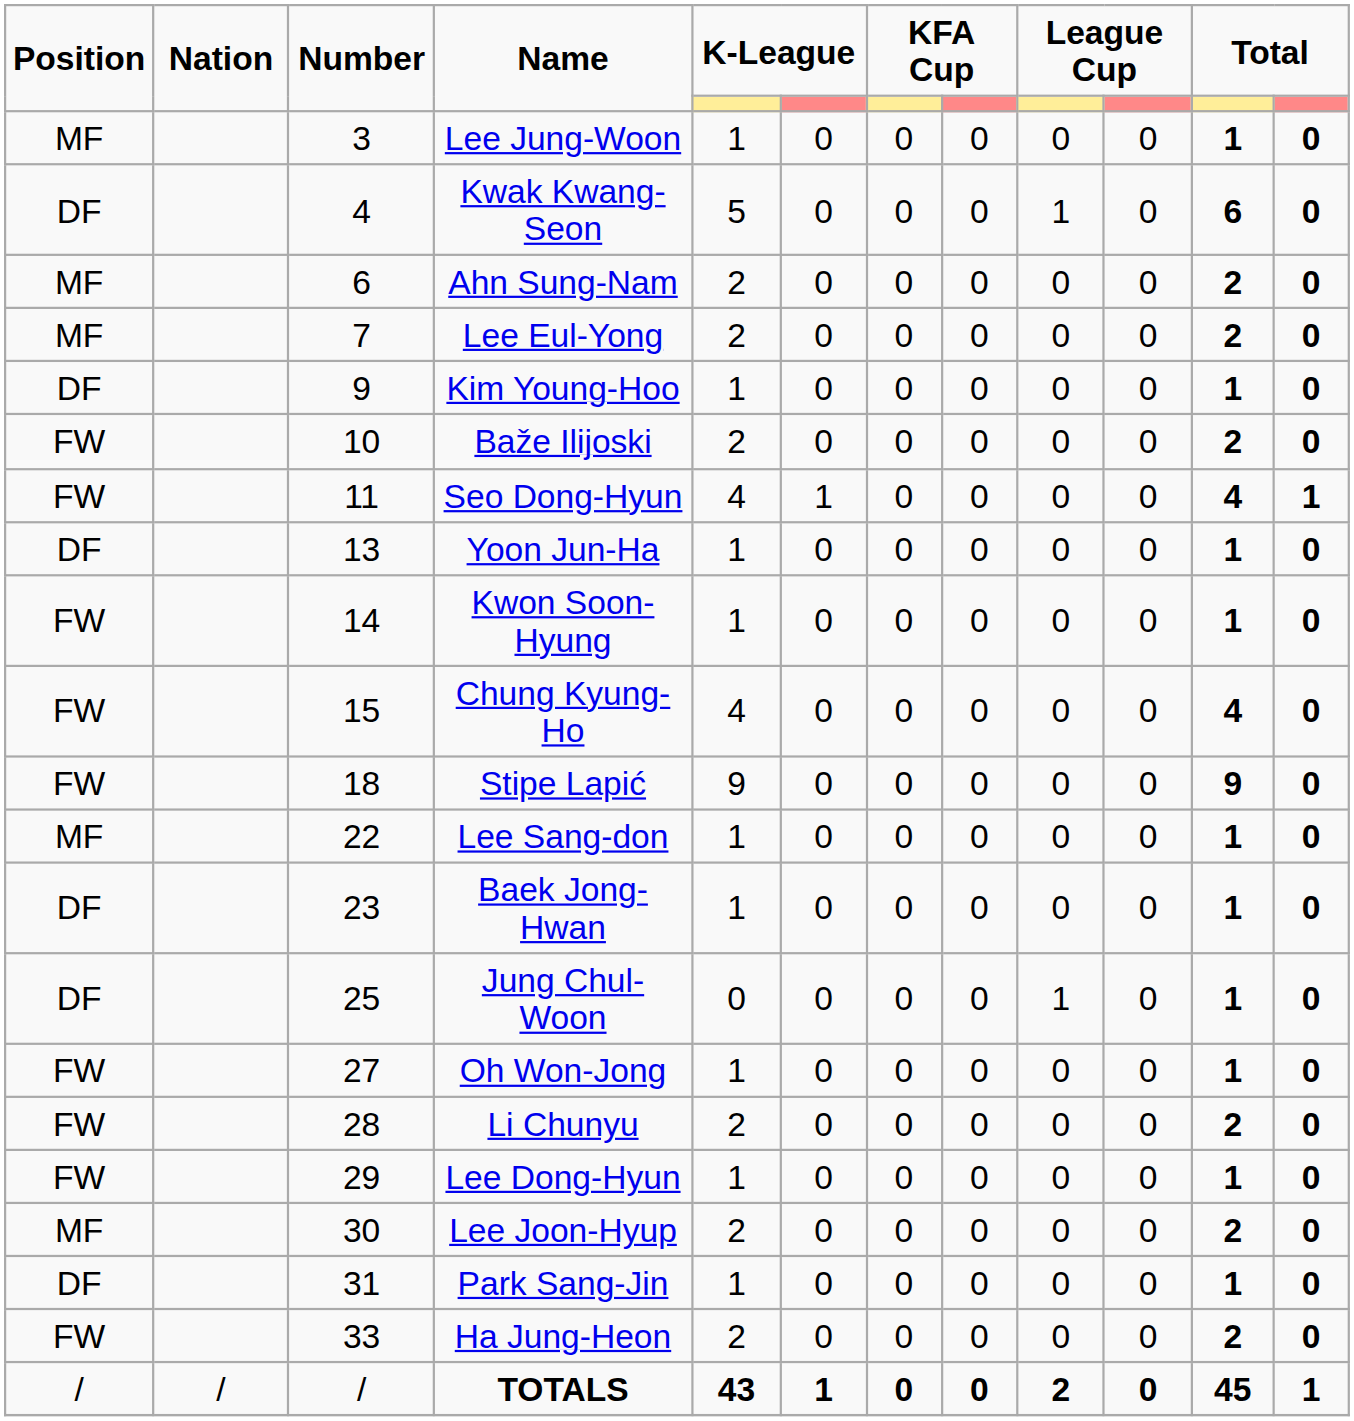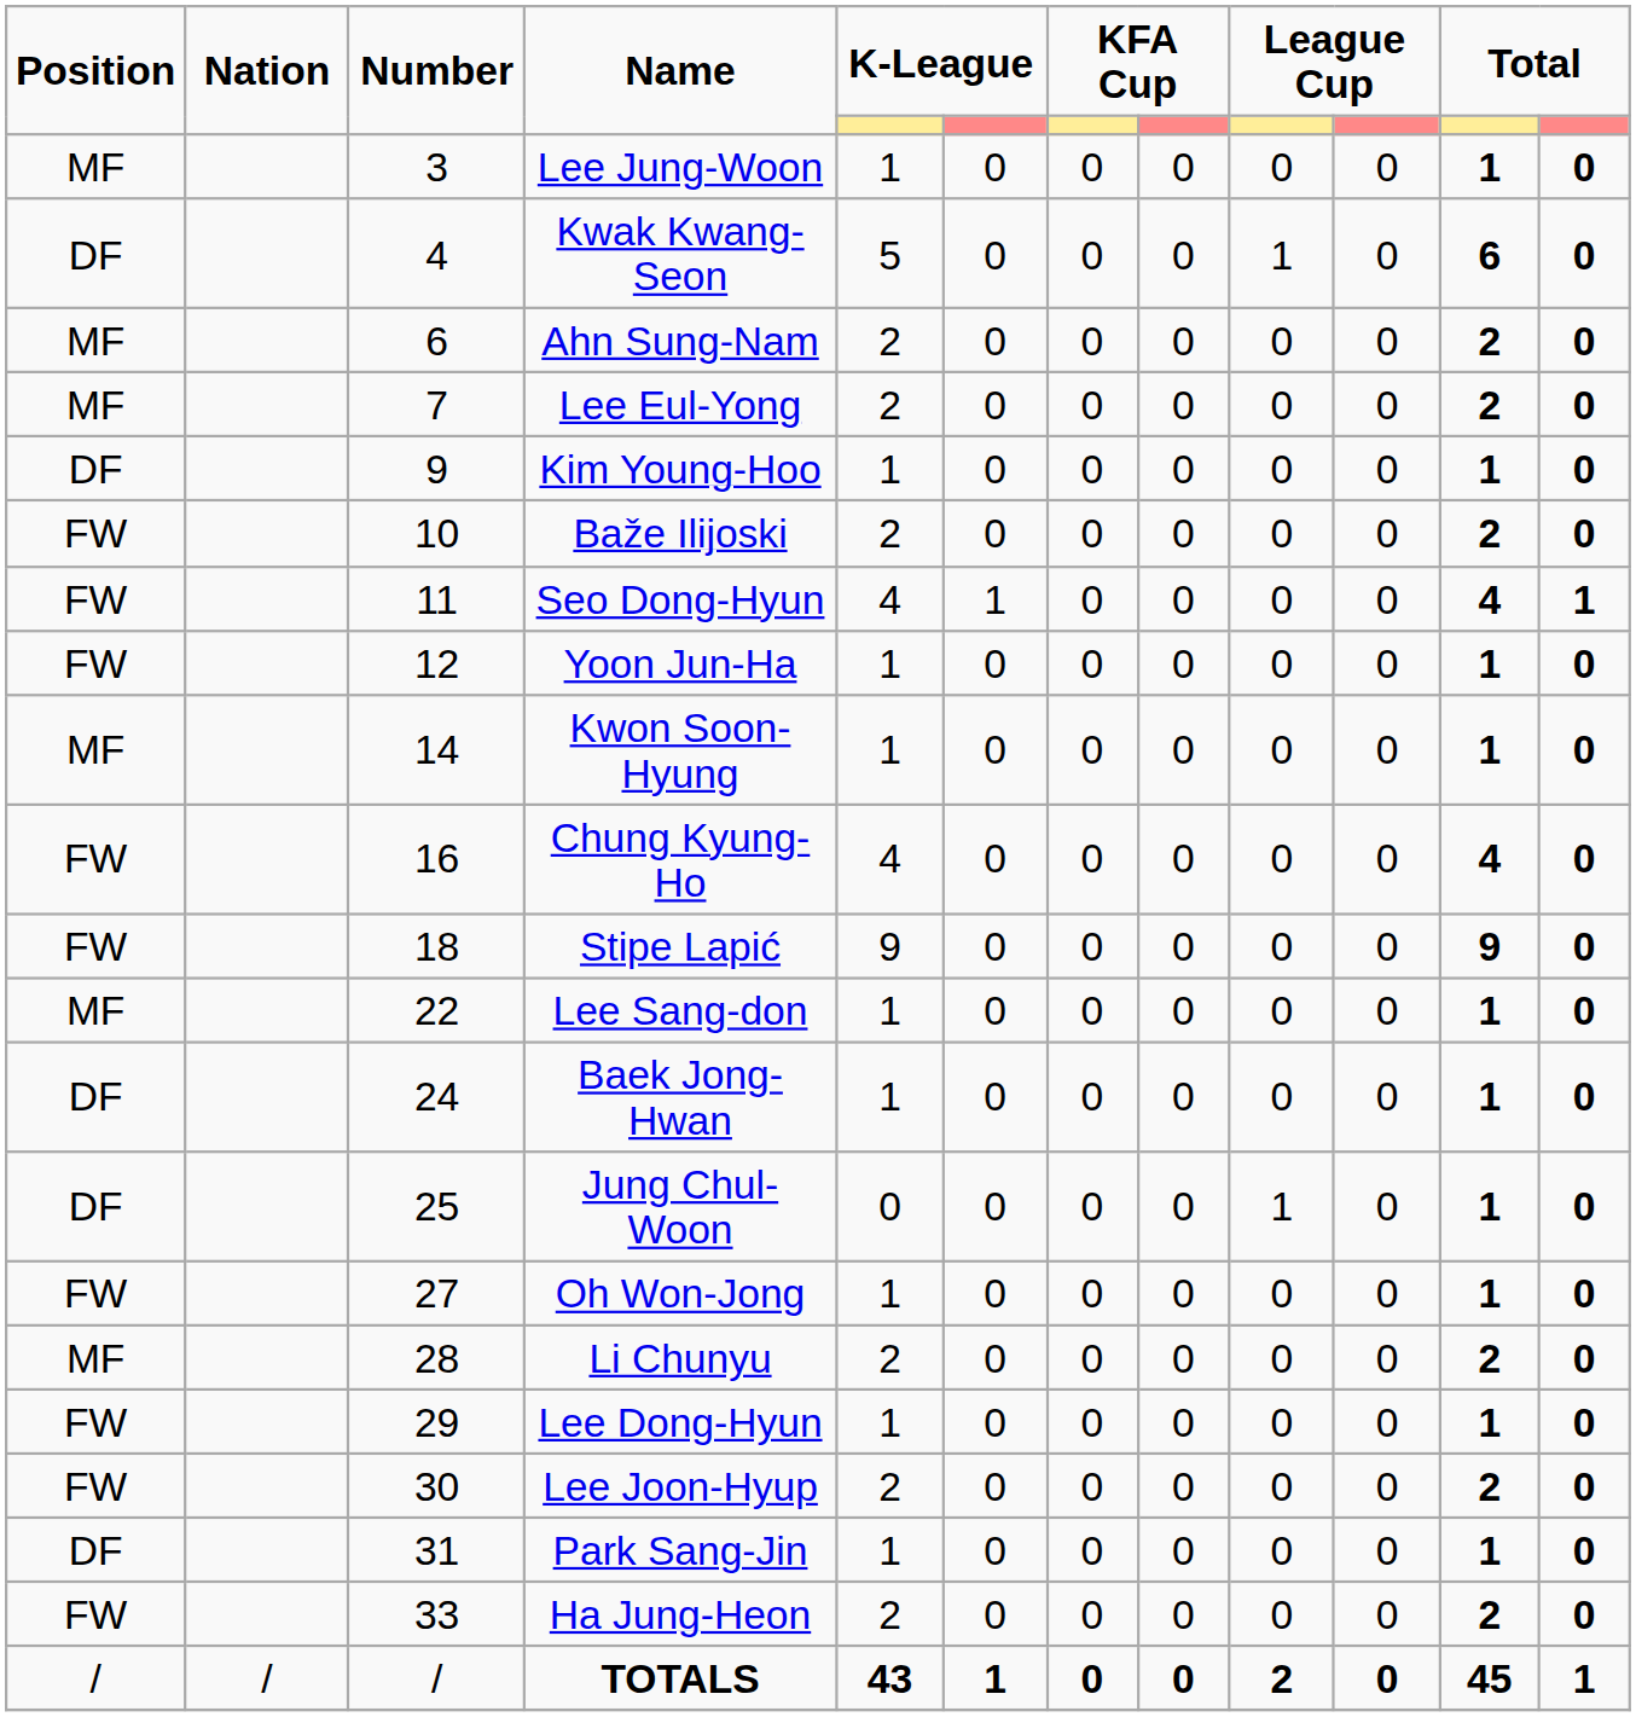 <table class="wikitable" style="font-size: 95%; text-align: center;">
 <tr>
 <td rowspan="2" width="60" align="center"><strong>Position</strong></td>
 <td rowspan="2" width="60" align="center"><strong>Nation</strong></td>
 <td rowspan="2" width="60" align="center"><strong>Number</strong></td>
 <td rowspan="2" width="150" align="center"><strong>Name</strong></td>
 <td colspan="2" width="80" align="center"><strong>K-League</strong></td>
 <td colspan="2" width="80" align="center"><strong>KFA Cup</strong></td>
 <td colspan="2" width="80" align="center"><strong>League Cup</strong></td>
 <td colspan="2" width="80" align="center"><strong>Total</strong></td>
 </tr>
 <tr>
 <th width="40" style="background: #FFEE99"></th>
 <th width="40" style="background: #FF8888"></th>
 <th width="40" style="background: #FFEE99"></th>
 <th width="40" style="background: #FF8888"></th>
 <th width="40" style="background: #FFEE99"></th>
 <th width="40" style="background: #FF8888"></th>
 <th width="40" style="background: #FFEE99"></th>
 <th width="40" style="background: #FF8888"></th>
 </tr>
 <tr>
 <td>MF</td>
 <td></td>
 <td>3</td>
 <td><a href='#'>Lee Jung-Woon</a></td>
 <td>1</td>
 <td>0</td>
 <td>0</td>
 <td>0</td>
 <td>0</td>
 <td>0</td>
 <td><strong>1</strong></td>
 <td><strong>0</strong></td>
 </tr>
 <tr>
 <td>DF</td>
 <td></td>
 <td>4</td>
 <td><a href='#'>Kwak Kwang-Seon</a></td>
 <td>5</td>
 <td>0</td>
 <td>0</td>
 <td>0</td>
 <td>1</td>
 <td>0</td>
 <td><strong>6</strong></td>
 <td><strong>0</strong></td>
 </tr>
 <tr>
 <td>MF</td>
 <td></td>
 <td>6</td>
 <td><a href='#'>Ahn Sung-Nam</a></td>
 <td>2</td>
 <td>0</td>
 <td>0</td>
 <td>0</td>
 <td>0</td>
 <td>0</td>
 <td><strong>2</strong></td>
 <td><strong>0</strong></td>
 </tr>
 <tr>
 <td>MF</td>
 <td></td>
 <td>7</td>
 <td><a href='#'>Lee Eul-Yong</a></td>
 <td>2</td>
 <td>0</td>
 <td>0</td>
 <td>0</td>
 <td>0</td>
 <td>0</td>
 <td><strong>2</strong></td>
 <td><strong>0</strong></td>
 </tr>
 <tr>
 <td>DF</td>
 <td></td>
 <td>9</td>
 <td><a href='#'>Kim Young-Hoo</a></td>
 <td>1</td>
 <td>0</td>
 <td>0</td>
 <td>0</td>
 <td>0</td>
 <td>0</td>
 <td><strong>1</strong></td>
 <td><strong>0</strong></td>
 </tr>
 <tr>
 <td>FW</td>
 <td></td>
 <td>10</td>
 <td><a href='#'>Baže Ilijoski</a></td>
 <td>2</td>
 <td>0</td>
 <td>0</td>
 <td>0</td>
 <td>0</td>
 <td>0</td>
 <td><strong>2</strong></td>
 <td><strong>0</strong></td>
 </tr>
 <tr>
 <td>FW</td>
 <td></td>
 <td>11</td>
 <td><a href='#'>Seo Dong-Hyun</a></td>
 <td>4</td>
 <td>1</td>
 <td>0</td>
 <td>0</td>
 <td>0</td>
 <td>0</td>
 <td><strong>4</strong></td>
 <td><strong>1</strong></td>
 </tr>
 <tr>
-<td>DF</td>
+<td>FW</td>
 <td></td>
-<td>13</td>
+<td>12</td>
 <td><a href='#'>Yoon Jun-Ha</a></td>
 <td>1</td>
 <td>0</td>
 <td>0</td>
 <td>0</td>
 <td>0</td>
 <td>0</td>
 <td><strong>1</strong></td>
 <td><strong>0</strong></td>
 </tr>
 <tr>
-<td>FW</td>
+<td>MF</td>
 <td></td>
 <td>14</td>
 <td><a href='#'>Kwon Soon-Hyung</a></td>
 <td>1</td>
 <td>0</td>
 <td>0</td>
 <td>0</td>
 <td>0</td>
 <td>0</td>
 <td><strong>1</strong></td>
 <td><strong>0</strong></td>
 </tr>
 <tr>
 <td>FW</td>
 <td></td>
-<td>15</td>
+<td>16</td>
 <td><a href='#'>Chung Kyung-Ho</a></td>
 <td>4</td>
 <td>0</td>
 <td>0</td>
 <td>0</td>
 <td>0</td>
 <td>0</td>
 <td><strong>4</strong></td>
 <td><strong>0</strong></td>
 </tr>
 <tr>
 <td>FW</td>
 <td></td>
 <td>18</td>
 <td><a href='#'>Stipe Lapić</a></td>
 <td>9</td>
 <td>0</td>
 <td>0</td>
 <td>0</td>
 <td>0</td>
 <td>0</td>
 <td><strong>9</strong></td>
 <td><strong>0</strong></td>
 </tr>
 <tr>
 <td>MF</td>
 <td></td>
 <td>22</td>
 <td><a href='#'>Lee Sang-don</a></td>
 <td>1</td>
 <td>0</td>
 <td>0</td>
 <td>0</td>
 <td>0</td>
 <td>0</td>
 <td><strong>1</strong></td>
 <td><strong>0</strong></td>
 </tr>
 <tr>
 <td>DF</td>
 <td></td>
-<td>23</td>
+<td>24</td>
 <td><a href='#'>Baek Jong-Hwan</a></td>
 <td>1</td>
 <td>0</td>
 <td>0</td>
 <td>0</td>
 <td>0</td>
 <td>0</td>
 <td><strong>1</strong></td>
 <td><strong>0</strong></td>
 </tr>
 <tr>
 <td>DF</td>
 <td></td>
 <td>25</td>
 <td><a href='#'>Jung Chul-Woon</a></td>
 <td>0</td>
 <td>0</td>
 <td>0</td>
 <td>0</td>
 <td>1</td>
 <td>0</td>
 <td><strong>1</strong></td>
 <td><strong>0</strong></td>
 </tr>
 <tr>
 <td>FW</td>
 <td></td>
 <td>27</td>
 <td><a href='#'>Oh Won-Jong</a></td>
 <td>1</td>
 <td>0</td>
 <td>0</td>
 <td>0</td>
 <td>0</td>
 <td>0</td>
 <td><strong>1</strong></td>
 <td><strong>0</strong></td>
 </tr>
 <tr>
-<td>FW</td>
+<td>MF</td>
 <td></td>
 <td>28</td>
 <td><a href='#'>Li Chunyu</a></td>
 <td>2</td>
 <td>0</td>
 <td>0</td>
 <td>0</td>
 <td>0</td>
 <td>0</td>
 <td><strong>2</strong></td>
 <td><strong>0</strong></td>
 </tr>
 <tr>
 <td>FW</td>
 <td></td>
 <td>29</td>
 <td><a href='#'>Lee Dong-Hyun</a></td>
 <td>1</td>
 <td>0</td>
 <td>0</td>
 <td>0</td>
 <td>0</td>
 <td>0</td>
 <td><strong>1</strong></td>
 <td><strong>0</strong></td>
 </tr>
 <tr>
-<td>MF</td>
+<td>FW</td>
 <td></td>
 <td>30</td>
 <td><a href='#'>Lee Joon-Hyup</a></td>
 <td>2</td>
 <td>0</td>
 <td>0</td>
 <td>0</td>
 <td>0</td>
 <td>0</td>
 <td><strong>2</strong></td>
 <td><strong>0</strong></td>
 </tr>
 <tr>
 <td>DF</td>
 <td></td>
 <td>31</td>
 <td><a href='#'>Park Sang-Jin</a></td>
 <td>1</td>
 <td>0</td>
 <td>0</td>
 <td>0</td>
 <td>0</td>
 <td>0</td>
 <td><strong>1</strong></td>
 <td><strong>0</strong></td>
 </tr>
 <tr>
 <td>FW</td>
 <td></td>
 <td>33</td>
 <td><a href='#'>Ha Jung-Heon</a></td>
 <td>2</td>
 <td>0</td>
 <td>0</td>
 <td>0</td>
 <td>0</td>
 <td>0</td>
 <td><strong>2</strong></td>
 <td><strong>0</strong></td>
 </tr>
 <tr>
 <td>/</td>
 <td>/</td>
 <td>/</td>
 <td><strong>TOTALS</strong></td>
 <td><strong>43</strong></td>
 <td><strong>1</strong></td>
 <td><strong>0</strong></td>
 <td><strong>0</strong></td>
 <td><strong>2</strong></td>
 <td><strong>0</strong></td>
 <td><strong>45</strong></td>
 <td><strong>1</strong></td>
 </tr>
 <tr>
 </tr>
 </table>
